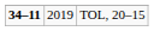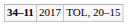 <table class="wikitable" style="text-align:center">
 <tr>
 </tr>
 <tr>
 <td><strong>34–11</strong></td>
-<td>2019</td>
+<td>2017</td>
 <td>TOL, 20–15</td>
 </tr>
 </table>
